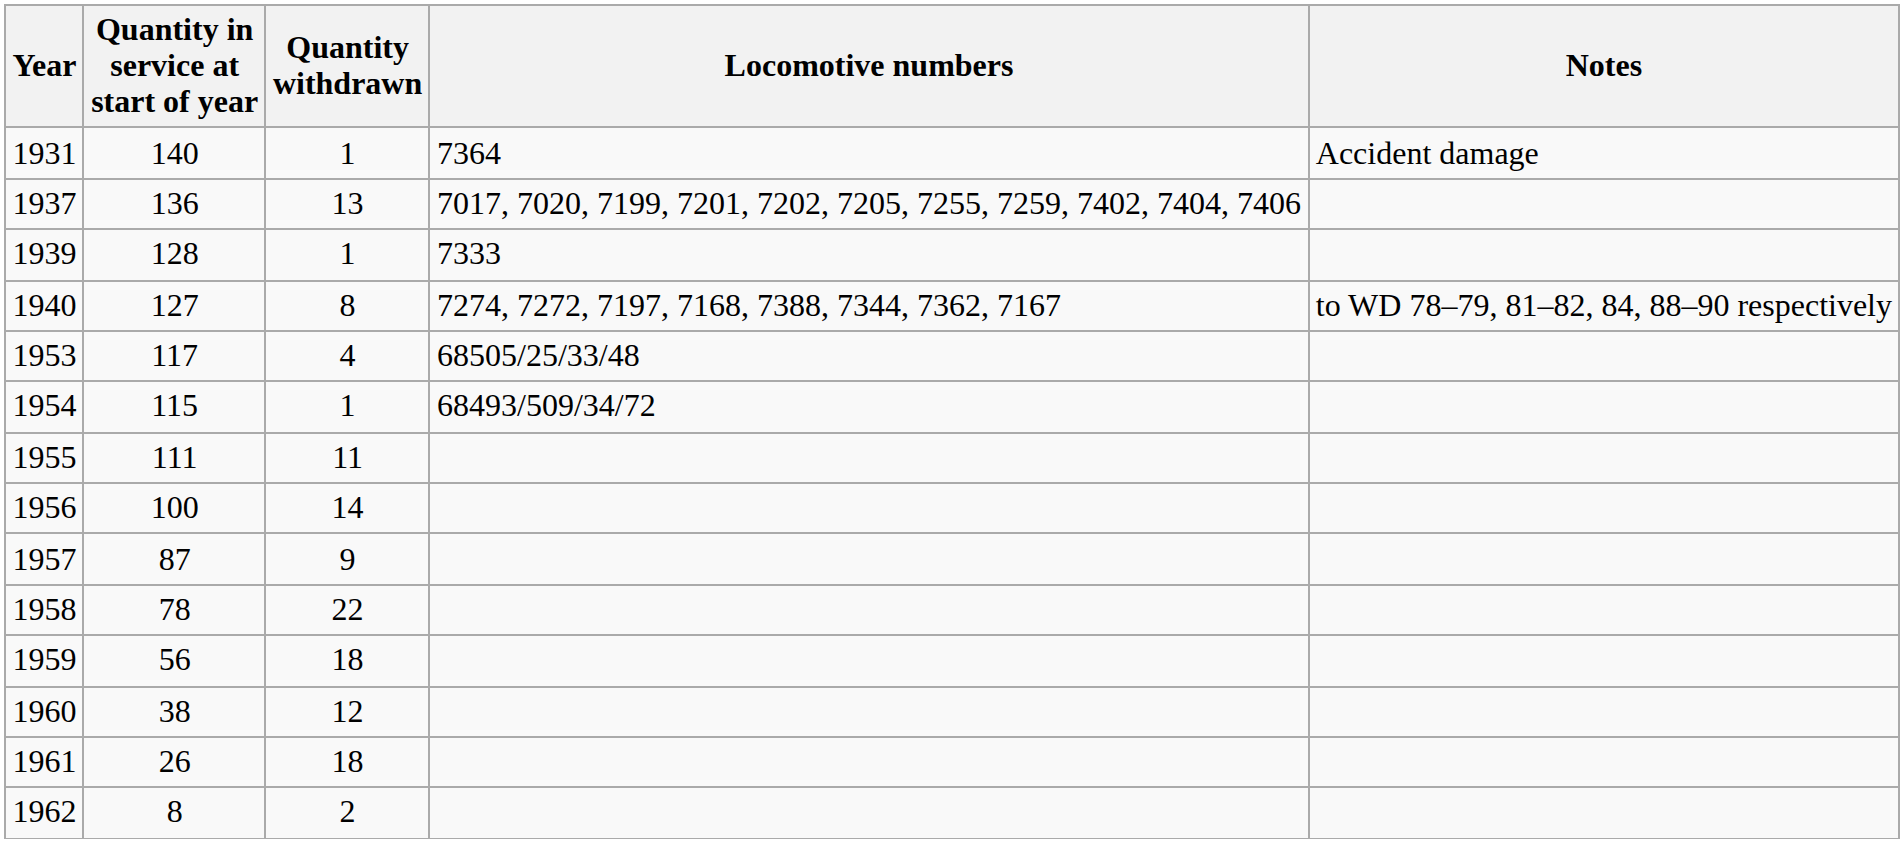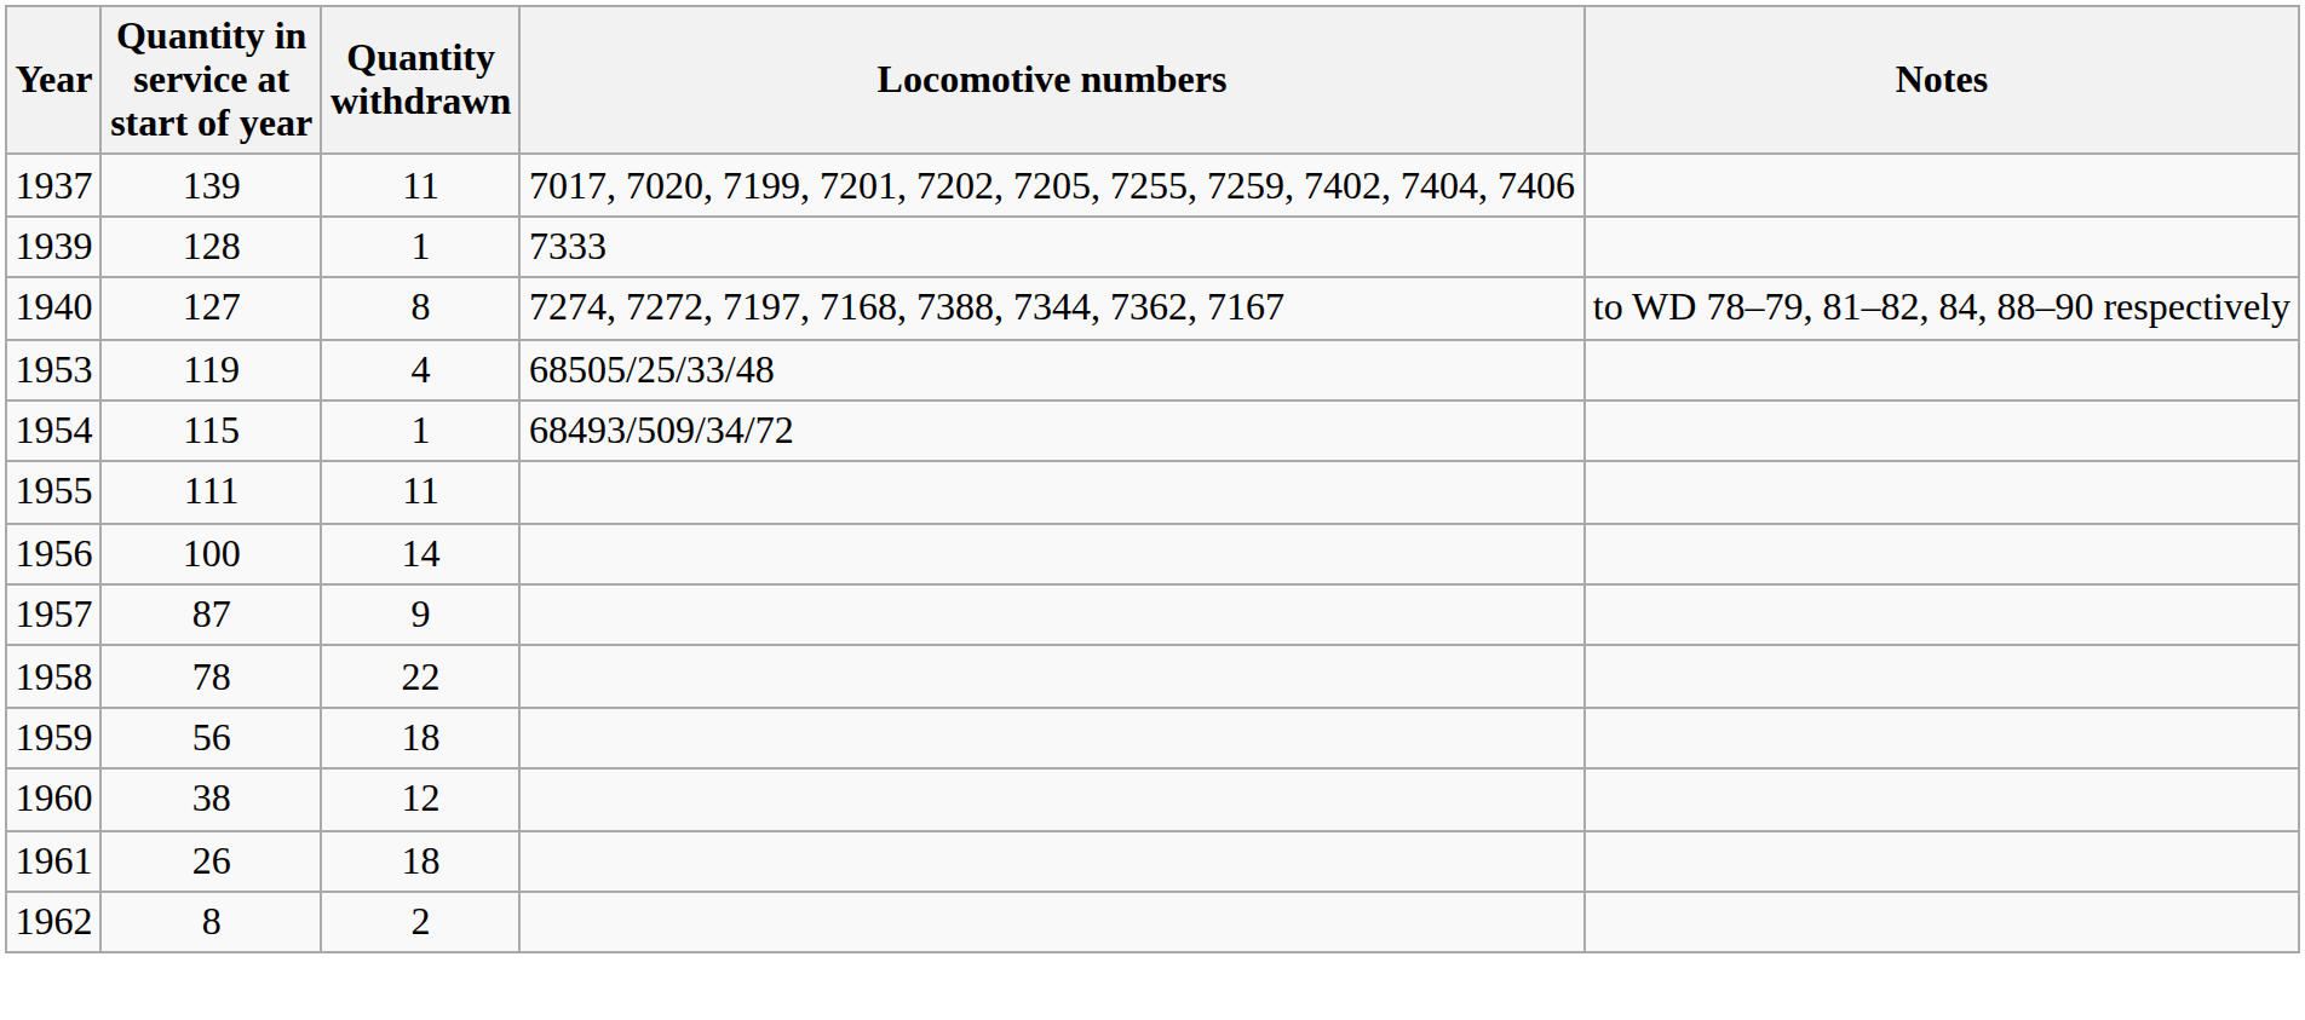 <table class=wikitable style=text-align:center>
 <tr>
 <th>Year</th>
 <th>Quantity in<br>service at<br>start of year</th>
 <th>Quantity<br>withdrawn</th>
 <th>Locomotive numbers</th>
 <th>Notes</th>
 </tr>
 <tr>
-<td>1931</td>
-<td>140</td>
-<td>1</td>
-<td align=left>7364</td>
-<td align=left>Accident damage</td>
-</tr>
-<tr>
 <td>1937</td>
-<td>136</td>
-<td>13</td>
+<td>139</td>
+<td>11</td>
 <td align=left>7017, 7020, 7199, 7201, 7202, 7205, 7255, 7259, 7402, 7404, 7406</td>
 <td></td>
 </tr>
 <tr>
 <td>1939</td>
 <td>128</td>
 <td>1</td>
 <td align=left>7333</td>
 <td></td>
 </tr>
 <tr>
 <td>1940</td>
 <td>127</td>
 <td>8</td>
 <td align=left>7274, 7272, 7197, 7168, 7388, 7344, 7362, 7167</td>
 <td align=left>to WD 78–79, 81–82, 84, 88–90 respectively</td>
 </tr>
 <tr>
 <td>1953</td>
-<td>117</td>
+<td>119</td>
 <td>4</td>
 <td align=left>68505/25/33/48</td>
 <td></td>
 </tr>
 <tr>
 <td>1954</td>
 <td>115</td>
 <td>1</td>
 <td align=left>68493/509/34/72</td>
 <td></td>
 </tr>
 <tr>
 <td>1955</td>
 <td>111</td>
 <td>11</td>
 <td align=left></td>
 <td align=left></td>
 </tr>
 <tr>
 <td>1956</td>
 <td>100</td>
 <td>14</td>
 <td align=left></td>
 <td align=left></td>
 </tr>
 <tr>
 <td>1957</td>
 <td>87</td>
 <td>9</td>
 <td align=left></td>
 <td align=left></td>
 </tr>
 <tr>
 <td>1958</td>
 <td>78</td>
 <td>22</td>
 <td align=left></td>
 <td align=left></td>
 </tr>
 <tr>
 <td>1959</td>
 <td>56</td>
 <td>18</td>
 <td align=left></td>
 <td align=left></td>
 </tr>
 <tr>
 <td>1960</td>
 <td>38</td>
 <td>12</td>
 <td align=left></td>
 <td align=left></td>
 </tr>
 <tr>
 <td>1961</td>
 <td>26</td>
 <td>18</td>
 <td align=left></td>
 <td align=left></td>
 </tr>
 <tr>
 <td>1962</td>
 <td>8</td>
 <td>2</td>
 <td align=left></td>
 <td align=left></td>
 </tr>
 <tr>
 </tr>
 </table>
